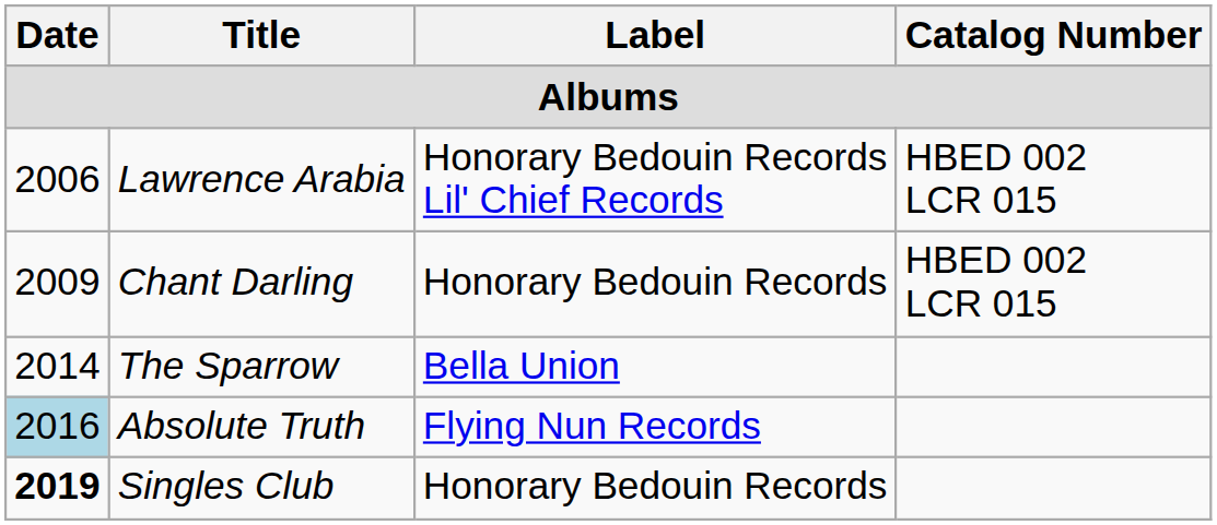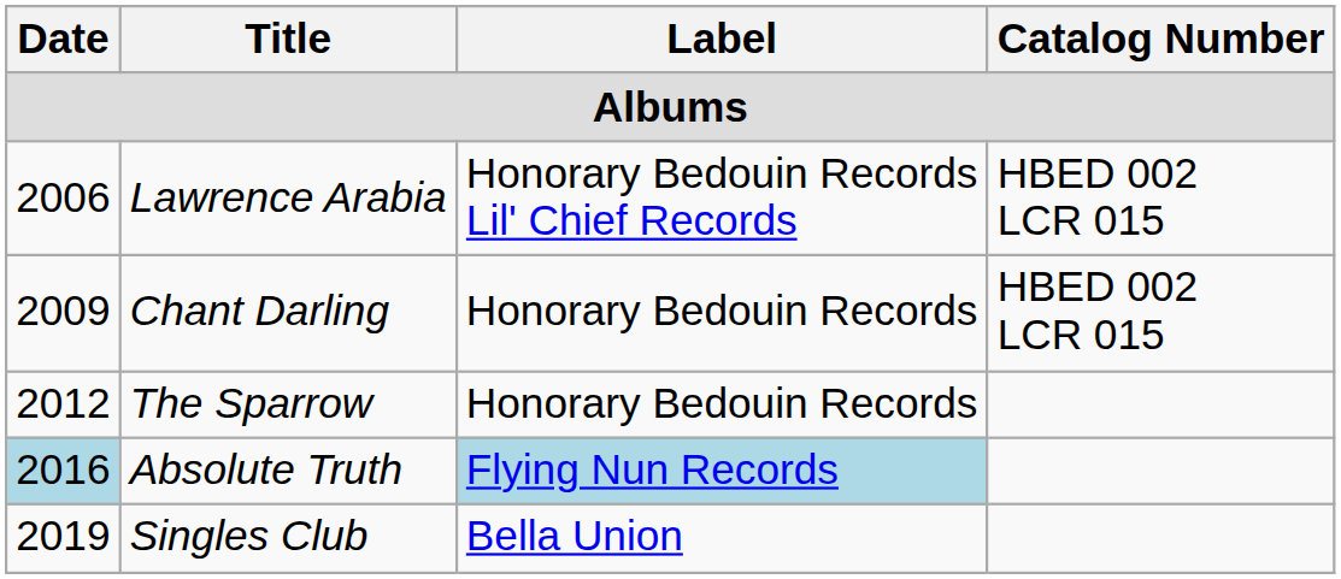 <table class="wikitable">
 <tr>
 <th>Date</th>
 <th>Title</th>
 <th>Label</th>
 <th>Catalog Number</th>
 </tr>
 <tr style="background:#ddd;">
 <td colspan="7" style="text-align:center;"><strong>Albums</strong></td>
 </tr>
 <tr>
 <td>2006</td>
 <td><em>Lawrence Arabia</em></td>
 <td>Honorary Bedouin Records<br> <a href='#'>Lil' Chief Records</a></td>
 <td>HBED 002<br> LCR 015</td>
 </tr>
 <tr style="text-align:left;">
 <td>2009</td>
 <td><em>Chant Darling</em></td>
 <td>Honorary Bedouin Records</td>
 <td>HBED 002<br> LCR 015</td>
 </tr>
 <tr>
-<td>2014</td>
+<td>2012</td>
 <td><em>The Sparrow</em></td>
-<td><a href='#'>Bella Union</a></td>
+<td>Honorary Bedouin Records</td>
 <td></td>
 </tr>
 <tr>
 <td style="background: lightblue;">2016</td>
 <td><em>Absolute Truth</em></td>
-<td><a href='#'>Flying Nun Records</a></td>
+<td style="background: lightblue;"><a href='#'>Flying Nun Records</a></td>
 <td></td>
 </tr>
 <tr>
-<td><strong>2019</strong></td>
+<td>2019</td>
 <td><em>Singles Club</em></td>
-<td>Honorary Bedouin Records</td>
+<td><a href='#'>Bella Union</a></td>
 <td></td>
 </tr>
 </table>
